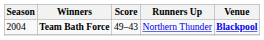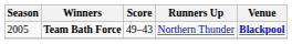 <table class="wikitable collapsible">
 <tr>
 <th>Season</th>
 <th>Winners</th>
 <th>Score</th>
 <th>Runners Up</th>
 <th>Venue</th>
 </tr>
 <tr>
-<td>2004 </td>
+<td>2005 </td>
 <td><strong>Team Bath Force</strong></td>
 <td>49–43</td>
 <td><a href='#'>Northern Thunder</a></td>
 <td><strong><a href='#'>Blackpool</a></strong></td>
 </tr>
 <tr>
 </tr>
 </table>
